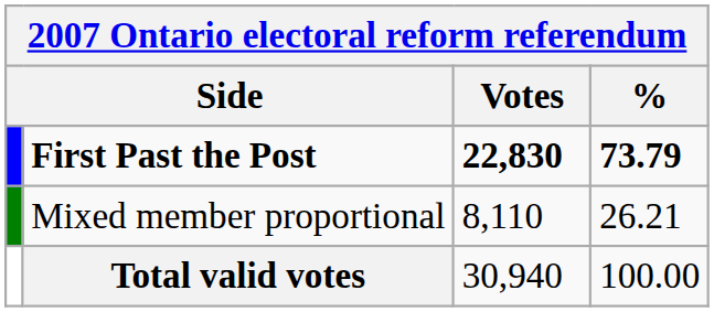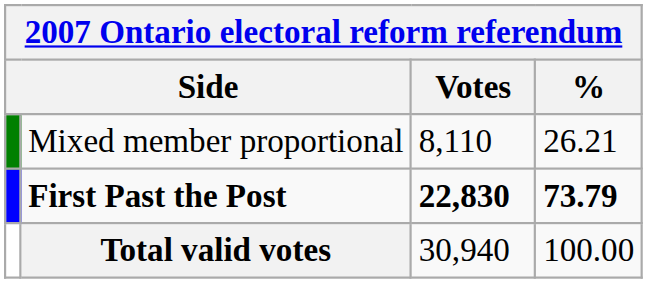 <table class="wikitable" style="font-size: 95%; clear:both">
 <tr style="background-color:#E9E9E9">
 <th colspan=4><a href='#'>2007 Ontario electoral reform referendum</a></th>
 </tr>
 <tr style="background-color:#E9E9E9">
 <th colspan=2 style="width: 130px">Side</th>
 <th style="width: 50px">Votes</th>
 <th style="width: 40px">%</th>
 </tr>
 <tr>
+<td bgcolor="green"></td>
+<td>Mixed member proportional</td>
+<td>8,110</td>
+<td>26.21</td>
+</tr>
+<tr>
 <td bgcolor="blue"></td>
 <td><strong>First Past the Post</strong></td>
 <td><strong>22,830</strong></td>
 <td><strong>73.79</strong></td>
-</tr>
-<tr>
-<td bgcolor="green"></td>
-<td>Mixed member proportional</td>
-<td>8,110</td>
-<td>26.21</td>
 </tr>
 <tr>
 <td bgcolor="white"></td>
 <th>Total valid votes</th>
 <td>30,940</td>
 <td>100.00</td>
 </tr>
 </table>
